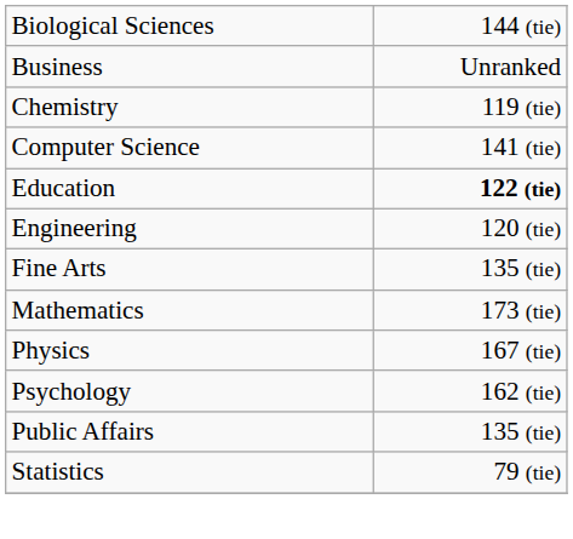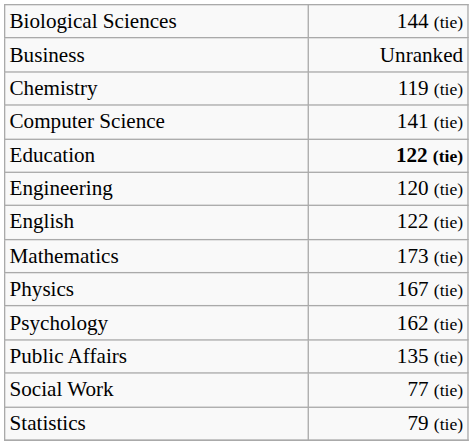 <table class="wikitable floatright" style="width: 22em;">
 <tr>
 <td>Biological Sciences<br></td>
 <td style="text-align: right; vertical-align: middle;">144 <small>(tie)</small></td>
 </tr>
 <tr>
 <td>Business<br></td>
 <td style="text-align: right; vertical-align: middle;">Unranked</td>
 </tr>
 <tr>
 <td>Chemistry<br></td>
 <td style="text-align: right; vertical-align: middle;">119 <small>(tie)</small></td>
 </tr>
 <tr>
 <td>Computer Science<br></td>
 <td style="text-align: right; vertical-align: middle;">141 <small>(tie)</small></td>
 </tr>
 <tr>
 <td>Education<br></td>
 <td style="text-align: right; vertical-align: middle;"><strong>122 <small>(tie)</small></strong></td>
 </tr>
 <tr>
 <td>Engineering<br></td>
 <td style="text-align: right; vertical-align: middle;">120 <small>(tie)</small></td>
 </tr>
 <tr>
-<td>Fine Arts<br></td>
-<td style="text-align: right; vertical-align: middle;">135 <small>(tie)</small></td>
+<td>English<br></td>
+<td style="text-align: right; vertical-align: middle;">122 <small>(tie)</small></td>
 </tr>
 <tr>
 <td>Mathematics<br></td>
 <td style="text-align: right; vertical-align: middle;">173 <small>(tie)</small></td>
 </tr>
 <tr>
 <td>Physics<br></td>
 <td style="text-align: right; vertical-align: middle;">167 <small>(tie)</small></td>
 </tr>
 <tr>
 <td>Psychology<br></td>
 <td style="text-align: right; vertical-align: middle;">162 <small>(tie)</small></td>
 </tr>
 <tr>
 <td>Public Affairs<br></td>
 <td style="text-align: right; vertical-align: middle;">135 <small>(tie)</small></td>
 </tr>
 <tr>
+<td>Social Work<br></td>
+<td style="text-align: right; vertical-align: middle;">77 <small>(tie)</small></td>
+</tr>
+<tr>
 <td>Statistics<br></td>
 <td style="text-align: right; vertical-align: middle;">79 <small>(tie)</small></td>
 </tr>
 <tr>
 </tr>
 </table>
